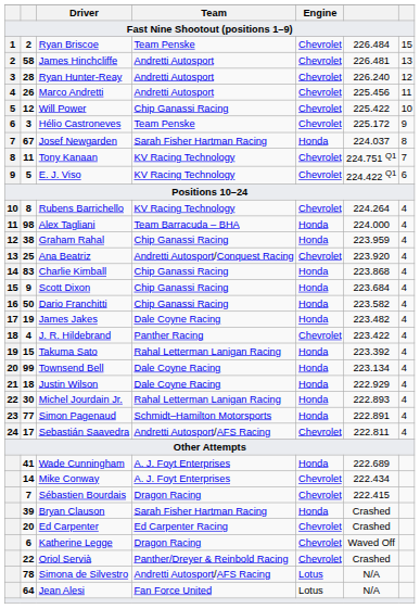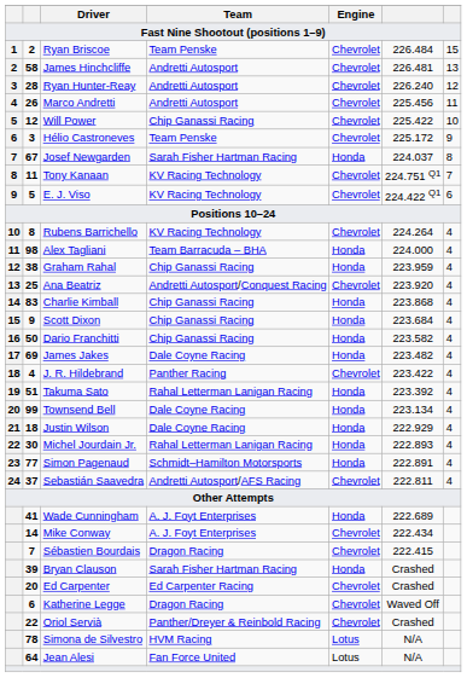 <table class="wikitable" style="font-size:95%;">
 <tr>
 </tr>
 <tr>
 <th></th>
 <th></th>
 <th>Driver</th>
 <th>Team</th>
 <th>Engine</th>
 <th></th>
 <th></th>
 </tr>
 <tr>
 <td style="background-color:#EAECF0;text-align:center" colspan="7"><strong>Fast Nine Shootout (positions 1–9)</strong></td>
 </tr>
 <tr>
 <th>1</th>
 <td style="text-align:center"><strong>2</strong></td>
 <td> <a href='#'>Ryan Briscoe</a></td>
 <td><a href='#'>Team Penske</a></td>
 <td><a href='#'>Chevrolet</a></td>
 <td align=center>226.484</td>
 <td>15</td>
 </tr>
 <tr>
 <th>2</th>
 <td style="text-align:center"><strong>58</strong></td>
 <td> <a href='#'>James Hinchcliffe</a></td>
 <td><a href='#'>Andretti Autosport</a></td>
 <td><a href='#'>Chevrolet</a></td>
 <td align=center>226.481</td>
 <td>13</td>
 </tr>
 <tr>
 <th>3</th>
 <td style="text-align:center"><strong>28</strong></td>
 <td> <a href='#'>Ryan Hunter-Reay</a></td>
 <td><a href='#'>Andretti Autosport</a></td>
 <td><a href='#'>Chevrolet</a></td>
 <td align=center>226.240</td>
 <td>12</td>
 </tr>
 <tr>
 <th>4</th>
 <td style="text-align:center"><strong>26</strong></td>
 <td> <a href='#'>Marco Andretti</a></td>
 <td><a href='#'>Andretti Autosport</a></td>
 <td><a href='#'>Chevrolet</a></td>
 <td align=center>225.456</td>
 <td>11</td>
 </tr>
 <tr>
 <th>5</th>
 <td style="text-align:center"><strong>12</strong></td>
 <td> <a href='#'>Will Power</a></td>
 <td><a href='#'>Chip Ganassi Racing</a></td>
 <td><a href='#'>Chevrolet</a></td>
 <td align=center>225.422</td>
 <td>10</td>
 </tr>
 <tr>
 <th>6</th>
 <td style="text-align:center"><strong>3</strong></td>
 <td> <a href='#'>Hélio Castroneves</a></td>
 <td><a href='#'>Team Penske</a></td>
 <td><a href='#'>Chevrolet</a></td>
 <td align=center>225.172</td>
 <td>9</td>
 </tr>
 <tr>
 <th>7</th>
 <td style="text-align:center"><strong>67</strong></td>
 <td> <a href='#'>Josef Newgarden</a> <strong></strong></td>
 <td><a href='#'>Sarah Fisher Hartman Racing</a></td>
 <td><a href='#'>Honda</a></td>
 <td align=center>224.037</td>
 <td>8</td>
 </tr>
 <tr>
 <th>8</th>
 <td style="text-align:center"><strong>11</strong></td>
 <td> <a href='#'>Tony Kanaan</a></td>
 <td><a href='#'>KV Racing Technology</a></td>
 <td><a href='#'>Chevrolet</a></td>
 <td align=center>224.751 <sup>Q1</sup></td>
 <td>7</td>
 </tr>
 <tr>
 <th>9</th>
 <td style="text-align:center"><strong>5</strong></td>
 <td> <a href='#'>E. J. Viso</a></td>
 <td><a href='#'>KV Racing Technology</a></td>
 <td><a href='#'>Chevrolet</a></td>
 <td align=center>224.422 <sup>Q1</sup></td>
 <td>6</td>
 </tr>
 <tr>
 <td style="background-color:#EAECF0;text-align:center" colspan="7"><strong>Positions 10–24</strong></td>
 </tr>
 <tr>
 <th>10</th>
 <td style="text-align:center"><strong>8</strong></td>
 <td> <a href='#'>Rubens Barrichello</a> <strong></strong></td>
 <td><a href='#'>KV Racing Technology</a></td>
 <td><a href='#'>Chevrolet</a></td>
 <td align=center>224.264</td>
 <td>4</td>
 </tr>
 <tr>
 <th>11</th>
 <td style="text-align:center"><strong>98</strong></td>
 <td> <a href='#'>Alex Tagliani</a></td>
 <td><a href='#'>Team Barracuda – BHA</a></td>
 <td><a href='#'>Honda</a></td>
 <td align=center>224.000</td>
 <td>4</td>
 </tr>
 <tr>
 <th>12</th>
 <td style="text-align:center"><strong>38</strong></td>
 <td> <a href='#'>Graham Rahal</a></td>
 <td><a href='#'>Chip Ganassi Racing</a></td>
 <td><a href='#'>Honda</a></td>
 <td align=center>223.959</td>
 <td>4</td>
 </tr>
 <tr>
 <th>13</th>
 <td style="text-align:center"><strong>25</strong></td>
 <td> <a href='#'>Ana Beatriz</a></td>
 <td><a href='#'>Andretti Autosport</a>/<a href='#'>Conquest Racing</a></td>
 <td><a href='#'>Chevrolet</a></td>
 <td align=center>223.920</td>
 <td>4</td>
 </tr>
 <tr>
 <th>14</th>
 <td style="text-align:center"><strong>83</strong></td>
 <td> <a href='#'>Charlie Kimball</a></td>
 <td><a href='#'>Chip Ganassi Racing</a></td>
 <td><a href='#'>Honda</a></td>
 <td align=center>223.868</td>
 <td>4</td>
 </tr>
 <tr>
 <th>15</th>
 <td style="text-align:center"><strong>9</strong></td>
 <td> <a href='#'>Scott Dixon</a></td>
 <td><a href='#'>Chip Ganassi Racing</a></td>
 <td><a href='#'>Honda</a></td>
 <td align=center>223.684</td>
 <td>4</td>
 </tr>
 <tr>
 <th>16</th>
 <td style="text-align:center"><strong>50</strong></td>
 <td> <a href='#'>Dario Franchitti</a></td>
 <td><a href='#'>Chip Ganassi Racing</a></td>
 <td><a href='#'>Honda</a></td>
 <td align=center>223.582</td>
 <td>4</td>
 </tr>
 <tr>
 <th>17</th>
-<td style="text-align:center"><strong>19</strong></td>
+<td style="text-align:center"><strong>69</strong></td>
 <td> <a href='#'>James Jakes</a> <strong></strong></td>
 <td><a href='#'>Dale Coyne Racing</a></td>
 <td><a href='#'>Honda</a></td>
 <td align=center>223.482</td>
 <td>4</td>
 </tr>
 <tr>
 <th>18</th>
 <td style="text-align:center"><strong>4</strong></td>
 <td> <a href='#'>J. R. Hildebrand</a></td>
 <td><a href='#'>Panther Racing</a></td>
 <td><a href='#'>Chevrolet</a></td>
 <td align=center>223.422</td>
 <td>4</td>
 </tr>
 <tr>
 <th>19</th>
-<td style="text-align:center"><strong>15</strong></td>
+<td style="text-align:center"><strong>51</strong></td>
 <td> <a href='#'>Takuma Sato</a></td>
 <td><a href='#'>Rahal Letterman Lanigan Racing</a></td>
 <td><a href='#'>Honda</a></td>
 <td align=center>223.392</td>
 <td>4</td>
 </tr>
 <tr>
 <th>20</th>
 <td style="text-align:center"><strong>99</strong></td>
 <td> <a href='#'>Townsend Bell</a></td>
 <td><a href='#'>Dale Coyne Racing</a></td>
 <td><a href='#'>Honda</a></td>
 <td align=center>223.134</td>
 <td>4</td>
 </tr>
 <tr>
 <th>21</th>
 <td style="text-align:center"><strong>18</strong></td>
 <td> <a href='#'>Justin Wilson</a></td>
 <td><a href='#'>Dale Coyne Racing</a></td>
 <td><a href='#'>Honda</a></td>
 <td align=center>222.929</td>
 <td>4</td>
 </tr>
 <tr>
 <th>22</th>
 <td style="text-align:center"><strong>30</strong></td>
 <td> <a href='#'>Michel Jourdain Jr.</a></td>
 <td><a href='#'>Rahal Letterman Lanigan Racing</a></td>
 <td><a href='#'>Honda</a></td>
 <td align=center>222.893</td>
 <td>4</td>
 </tr>
 <tr>
 <th>23</th>
 <td style="text-align:center"><strong>77</strong></td>
 <td> <a href='#'>Simon Pagenaud</a> <strong></strong></td>
 <td><a href='#'>Schmidt–Hamilton Motorsports</a></td>
 <td><a href='#'>Honda</a></td>
 <td align=center>222.891</td>
 <td>4</td>
 </tr>
 <tr>
 <th>24</th>
-<td style="text-align:center"><strong>17</strong></td>
+<td style="text-align:center"><strong>37</strong></td>
 <td> <a href='#'>Sebastián Saavedra</a></td>
 <td><a href='#'>Andretti Autosport</a>/<a href='#'>AFS Racing</a></td>
 <td><a href='#'>Chevrolet</a></td>
 <td align=center>222.811</td>
 <td>4</td>
 </tr>
 <tr>
 <td style="background-color:#EAECF0;text-align:center" colspan="7"><strong>Other Attempts</strong></td>
 </tr>
 <tr>
 <th></th>
 <td style="text-align:center"><strong>41</strong></td>
 <td> <a href='#'>Wade Cunningham</a> <strong></strong></td>
 <td><a href='#'>A. J. Foyt Enterprises</a></td>
 <td><a href='#'>Honda</a></td>
 <td align=center>222.689</td>
 <td></td>
 </tr>
 <tr>
 <th></th>
 <td style="text-align:center"><strong>14</strong></td>
 <td> <a href='#'>Mike Conway</a></td>
 <td><a href='#'>A. J. Foyt Enterprises</a></td>
 <td><a href='#'>Chevrolet</a></td>
 <td align=center>222.434</td>
 <td></td>
 </tr>
 <tr>
 <th></th>
 <td style="text-align:center"><strong>7</strong></td>
 <td> <a href='#'>Sébastien Bourdais</a></td>
 <td><a href='#'>Dragon Racing</a></td>
 <td><a href='#'>Chevrolet</a></td>
 <td align=center>222.415</td>
 <td></td>
 </tr>
 <tr>
 <th></th>
 <td style="text-align:center"><strong>39</strong></td>
 <td> <a href='#'>Bryan Clauson</a> <strong></strong></td>
 <td><a href='#'>Sarah Fisher Hartman Racing</a></td>
 <td><a href='#'>Honda</a></td>
 <td align=center>Crashed</td>
 <td></td>
 </tr>
 <tr>
 <th></th>
 <td style="text-align:center"><strong>20</strong></td>
 <td> <a href='#'>Ed Carpenter</a></td>
 <td><a href='#'>Ed Carpenter Racing</a></td>
 <td><a href='#'>Chevrolet</a></td>
 <td align=center>Crashed</td>
 <td></td>
 </tr>
 <tr>
 <th></th>
 <td style="text-align:center"><strong>6</strong></td>
 <td> <a href='#'>Katherine Legge</a> <strong></strong></td>
 <td><a href='#'>Dragon Racing</a></td>
 <td><a href='#'>Chevrolet</a></td>
 <td align=center>Waved Off</td>
 <td></td>
 </tr>
 <tr>
 <th></th>
 <td style="text-align:center"><strong>22</strong></td>
 <td> <a href='#'>Oriol Servià</a></td>
 <td><a href='#'>Panther/Dreyer & Reinbold Racing</a></td>
 <td><a href='#'>Chevrolet</a></td>
 <td align=center>Crashed</td>
 <td></td>
 </tr>
 <tr>
 <th></th>
 <td style="text-align:center"><strong>78</strong></td>
 <td> <a href='#'>Simona de Silvestro</a></td>
-<td><a href='#'>Andretti Autosport</a>/<a href='#'>AFS Racing</a></td>
+<td><a href='#'>HVM Racing</a></td>
 <td><a href='#'>Lotus</a></td>
 <td align=center>N/A</td>
 <td></td>
 </tr>
 <tr>
 <th></th>
 <td style="text-align:center"><strong>64</strong></td>
 <td> <a href='#'>Jean Alesi</a> <strong></strong></td>
 <td><a href='#'>Fan Force United</a></td>
 <td>Lotus</td>
 <td align=center>N/A</td>
 <td></td>
 </tr>
 <tr>
 <td style="background-color:#EAECF0;text-align:center" colspan="7"><strong> </strong></td>
 </tr>
 </table>
